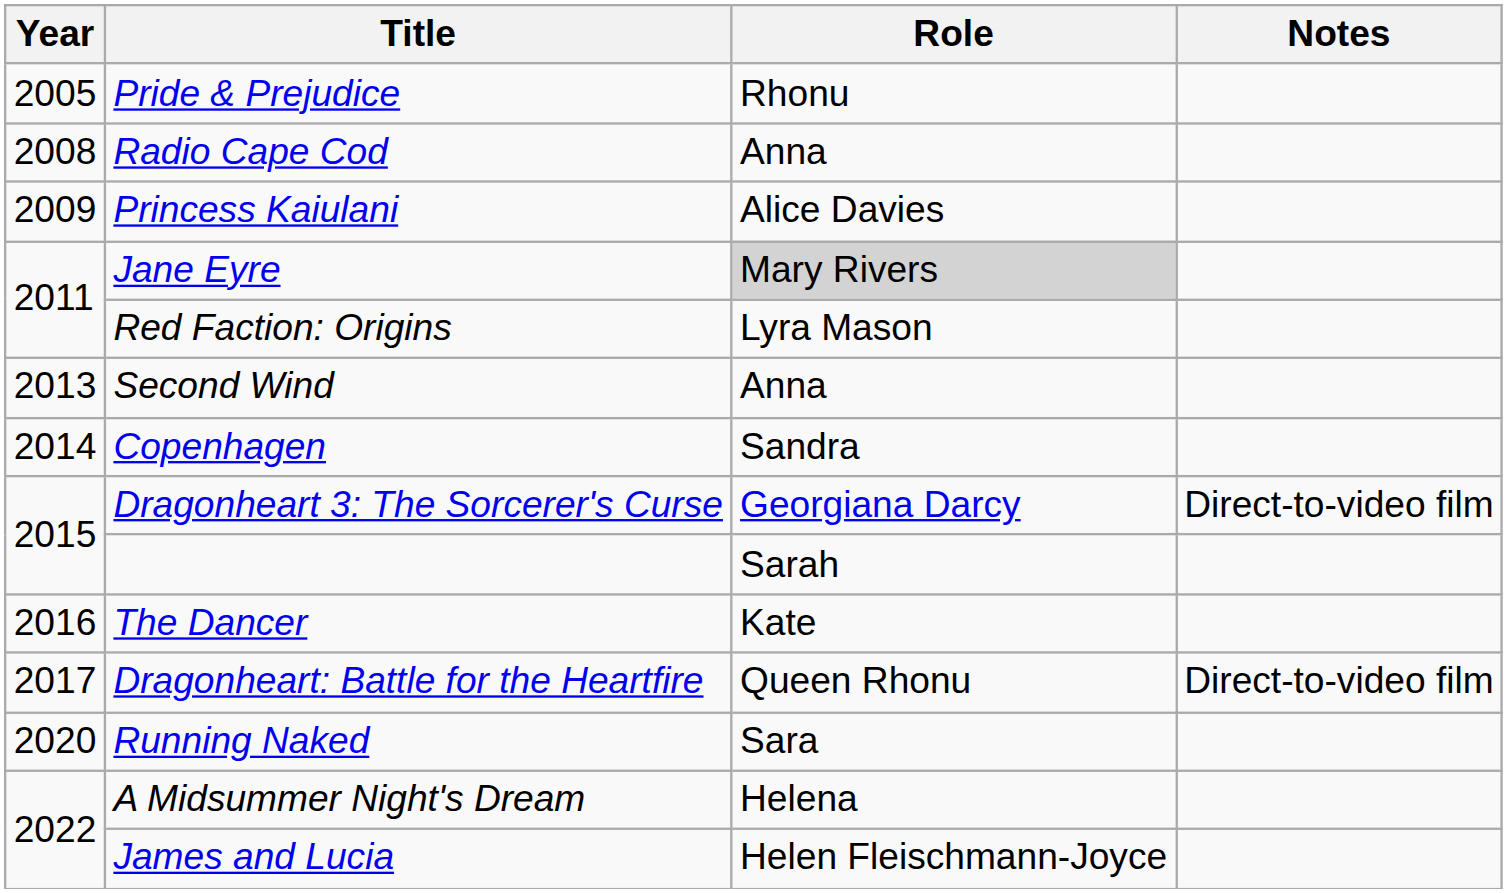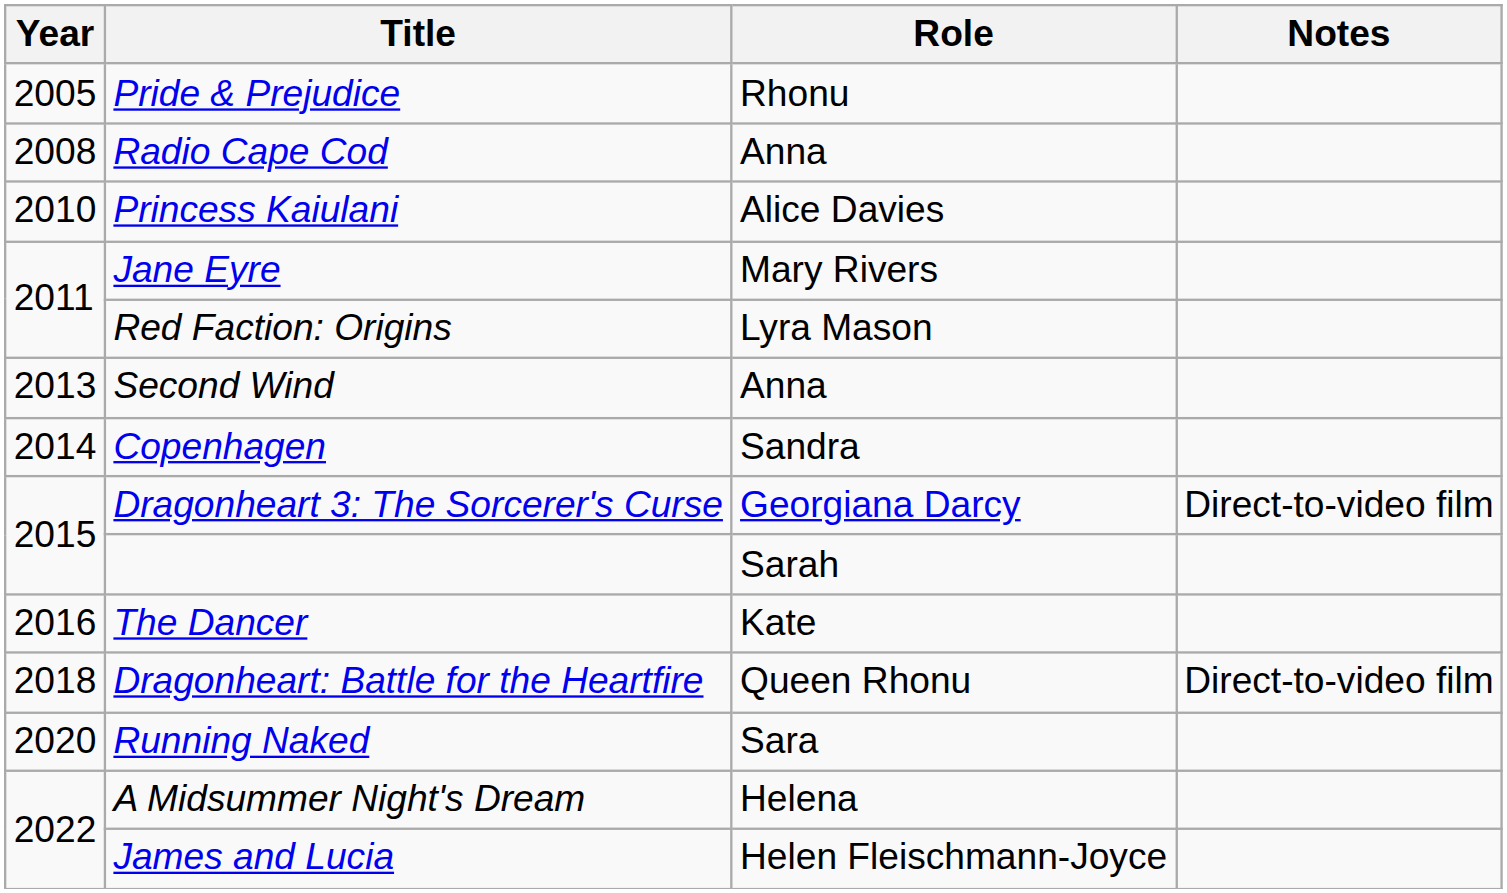 <table class="wikitable sortable">
 <tr>
 <th>Year</th>
 <th>Title</th>
 <th>Role</th>
 <th class="unsortable">Notes</th>
 </tr>
 <tr>
 <td>2005</td>
 <td><em><a href='#'>Pride & Prejudice</a></em></td>
 <td>Rhonu</td>
 <td></td>
 </tr>
 <tr>
 <td>2008</td>
 <td><em><a href='#'>Radio Cape Cod</a></em></td>
 <td>Anna</td>
 <td></td>
 </tr>
 <tr>
-<td>2009</td>
+<td>2010</td>
 <td><em><a href='#'>Princess Kaiulani</a></em></td>
 <td>Alice Davies</td>
 <td></td>
 </tr>
 <tr>
 <td rowspan=2>2011</td>
 <td><em><a href='#'>Jane Eyre</a></em></td>
-<td style="background: lightgrey;">Mary Rivers</td>
+<td>Mary Rivers</td>
 <td></td>
 </tr>
 <tr>
 <td><em>Red Faction: Origins</em></td>
 <td>Lyra Mason</td>
 <td></td>
 </tr>
 <tr>
 <td>2013</td>
 <td><em>Second Wind</em></td>
 <td>Anna</td>
 <td></td>
 </tr>
 <tr>
 <td>2014</td>
 <td><em><a href='#'>Copenhagen</a></em></td>
 <td>Sandra</td>
 <td></td>
 </tr>
 <tr>
 <td rowspan=2>2015</td>
 <td><em><a href='#'>Dragonheart 3: The Sorcerer's Curse</a></em></td>
 <td><a href='#'>Georgiana Darcy</a></td>
 <td>Direct-to-video film</td>
 </tr>
 <tr>
 <td><em></em></td>
 <td>Sarah</td>
 <td></td>
 </tr>
 <tr>
 <td>2016</td>
 <td><em><a href='#'>The Dancer</a></em></td>
 <td>Kate</td>
 <td></td>
 </tr>
 <tr>
-<td>2017</td>
+<td>2018</td>
 <td><em><a href='#'>Dragonheart: Battle for the Heartfire</a></em></td>
 <td>Queen Rhonu</td>
 <td>Direct-to-video film</td>
 </tr>
 <tr>
 <td>2020</td>
 <td><em><a href='#'>Running Naked</a></em></td>
 <td>Sara</td>
 <td></td>
 </tr>
 <tr>
 <td rowspan=2>2022</td>
 <td><em>A Midsummer Night's Dream</em></td>
 <td>Helena</td>
 <td></td>
 </tr>
 <tr>
 <td><em><a href='#'>James and Lucia</a></em></td>
 <td>Helen Fleischmann-Joyce</td>
 </tr>
 </table>
